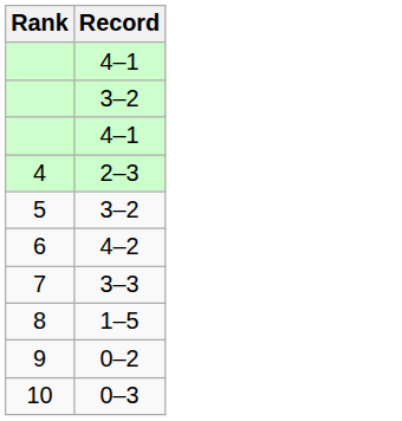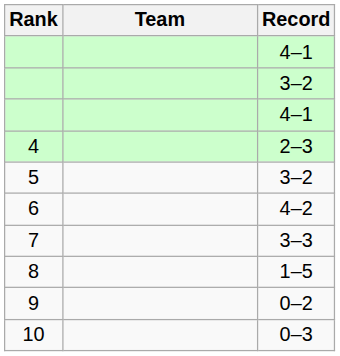 <table class="wikitable">
 <tr>
 <th>Rank</th>
+<th width=150px>Team</th>
 <th>Record</th>
 </tr>
 <tr bgcolor=ccffcc>
 <td align=center></td>
+<td></td>
 <td align=center>4–1</td>
 </tr>
 <tr bgcolor=ccffcc>
 <td align=center></td>
+<td></td>
 <td align=center>3–2</td>
 </tr>
 <tr bgcolor=ccffcc>
 <td align=center></td>
+<td></td>
 <td align=center>4–1</td>
 </tr>
 <tr bgcolor=ccffcc>
 <td align=center>4</td>
+<td></td>
 <td align=center>2–3</td>
 </tr>
 <tr>
 <td align=center>5</td>
+<td></td>
 <td align=center>3–2</td>
 </tr>
 <tr>
 <td align=center>6</td>
+<td></td>
 <td align=center>4–2</td>
 </tr>
 <tr>
 <td align=center>7</td>
+<td></td>
 <td align=center>3–3</td>
 </tr>
 <tr>
 <td align=center>8</td>
+<td></td>
 <td align=center>1–5</td>
 </tr>
 <tr>
 <td align=center>9</td>
+<td></td>
 <td align=center>0–2</td>
 </tr>
 <tr>
 <td align=center>10</td>
+<td></td>
 <td align=center>0–3</td>
 </tr>
 </table>
